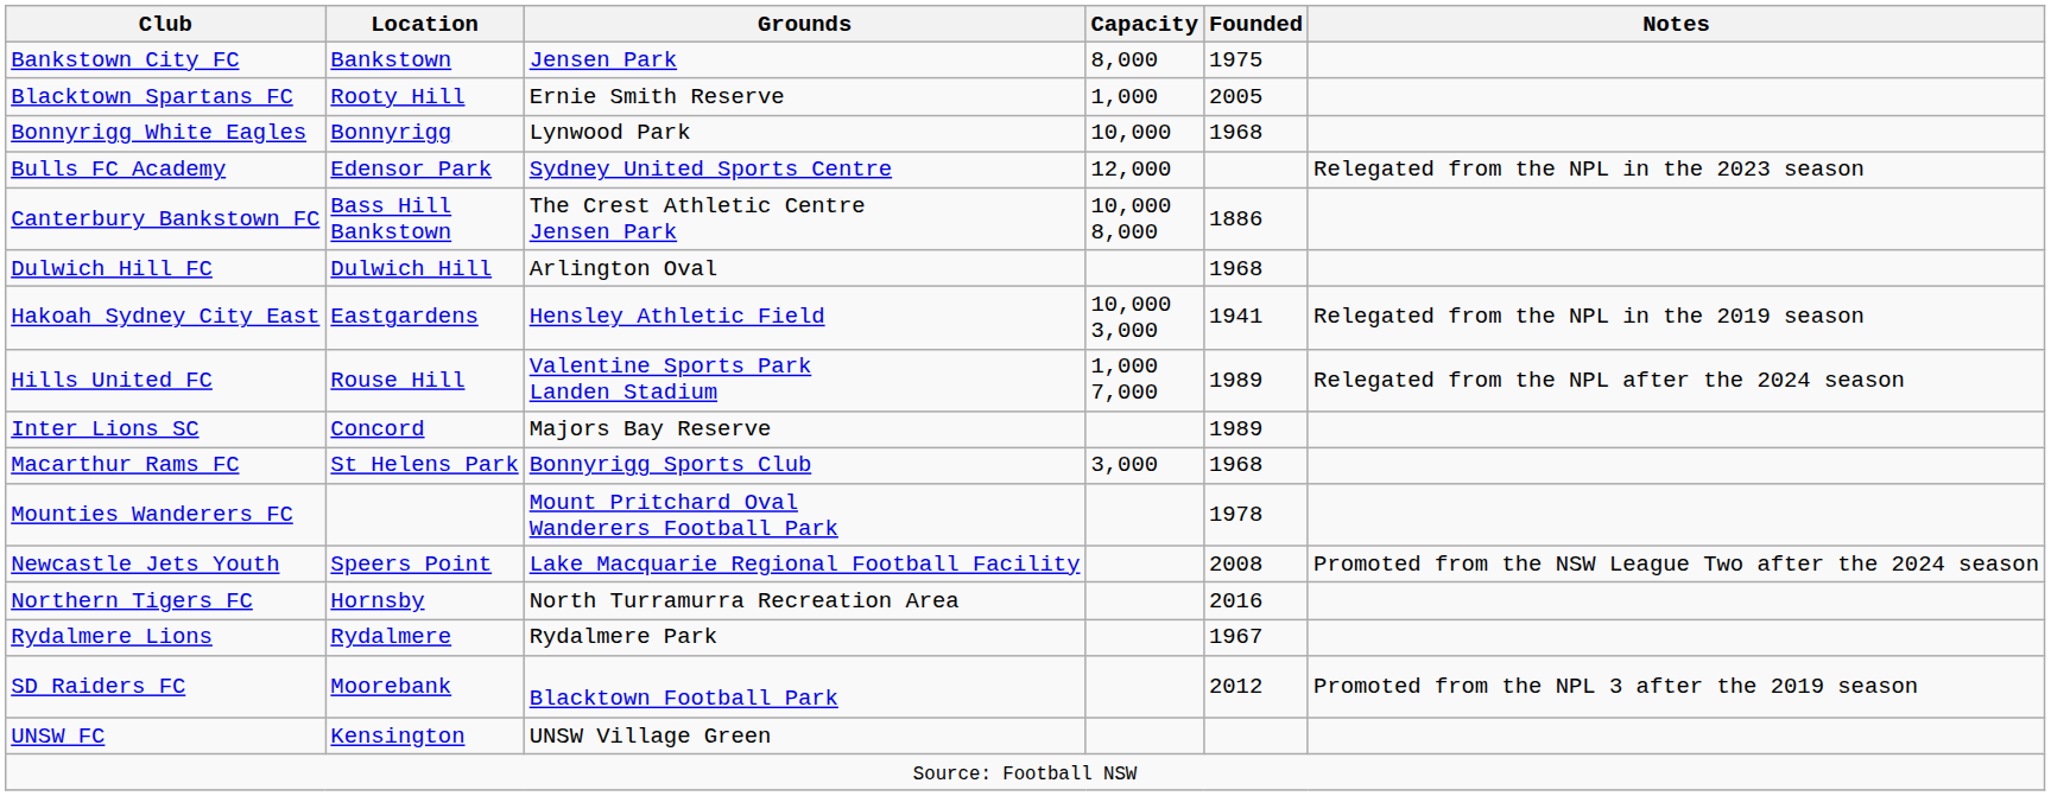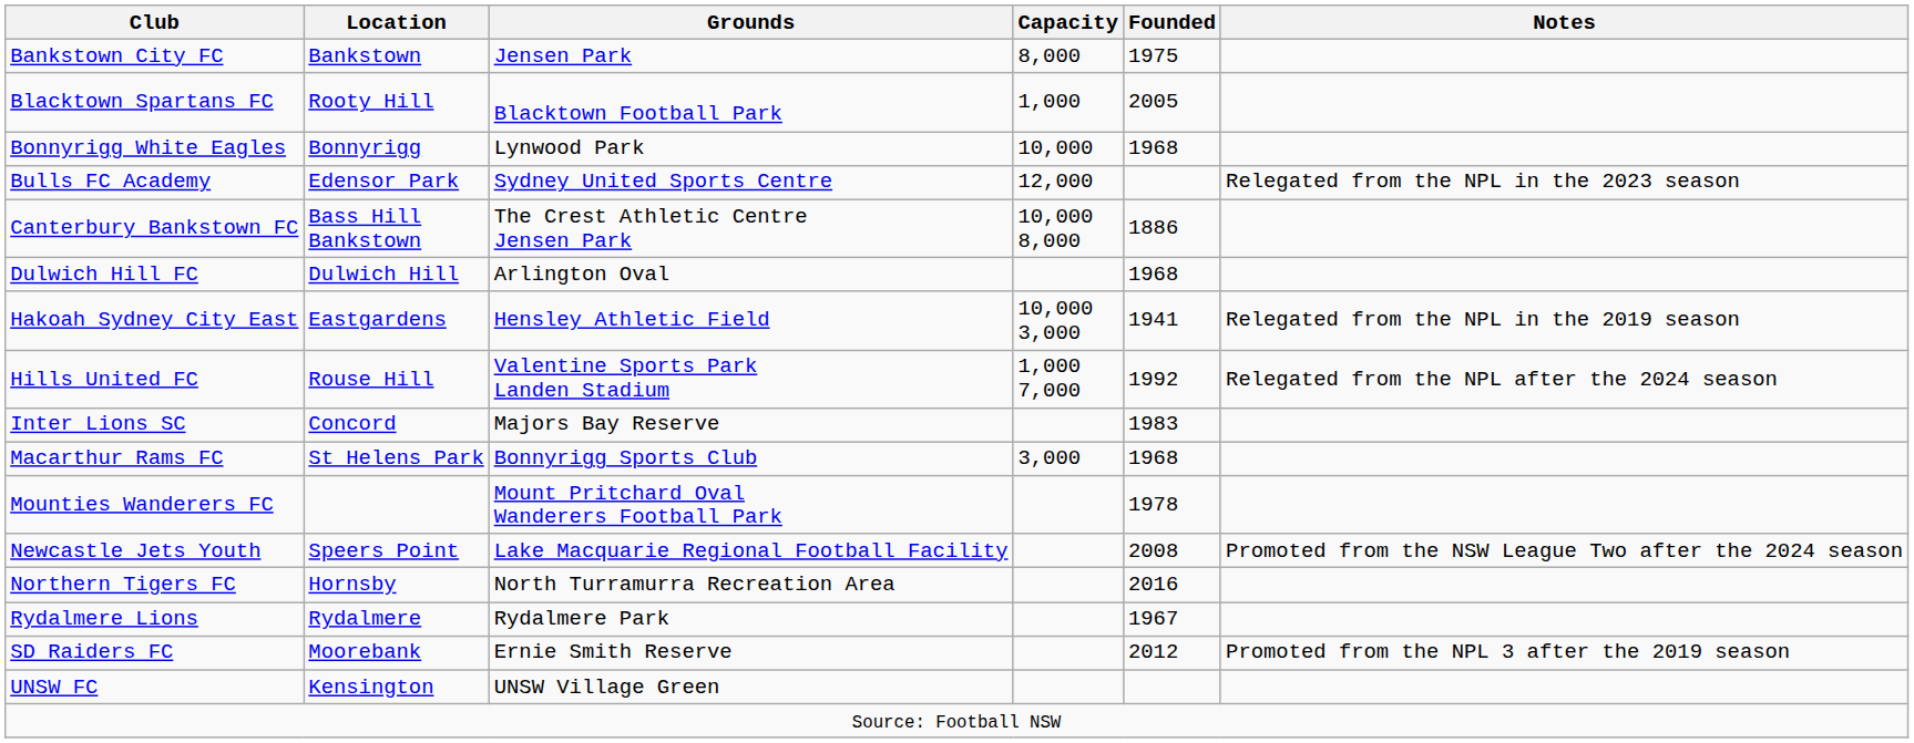 <table class = "wikitable" style="text-align:left">
 <tr>
 <th>Club</th>
 <th>Location</th>
 <th>Grounds</th>
 <th>Capacity</th>
 <th>Founded</th>
 <th>Notes</th>
 </tr>
 <tr>
 <td><a href='#'>Bankstown City FC</a></td>
 <td><a href='#'>Bankstown</a></td>
 <td><a href='#'>Jensen Park</a></td>
 <td>8,000</td>
 <td>1975</td>
 <td></td>
 </tr>
 <tr>
 <td><a href='#'>Blacktown Spartans FC</a></td>
 <td><a href='#'>Rooty Hill</a></td>
-<td>Ernie Smith Reserve</td>
+<td><br> <a href='#'>Blacktown Football Park</a></td>
 <td>1,000</td>
 <td>2005</td>
 <td></td>
 </tr>
 <tr>
 <td><a href='#'>Bonnyrigg White Eagles</a></td>
 <td><a href='#'>Bonnyrigg</a></td>
 <td>Lynwood Park</td>
 <td>10,000</td>
 <td>1968</td>
 <td></td>
 </tr>
 <tr>
 <td><a href='#'>Bulls FC Academy</a></td>
 <td><a href='#'>Edensor Park</a></td>
 <td><a href='#'>Sydney United Sports Centre</a></td>
 <td>12,000</td>
 <td></td>
 <td>Relegated from the NPL in the 2023 season</td>
 </tr>
 <tr>
 <td><a href='#'>Canterbury Bankstown FC</a></td>
 <td><a href='#'>Bass Hill</a> <br> <a href='#'>Bankstown</a></td>
 <td>The Crest Athletic Centre <br> <a href='#'>Jensen Park</a></td>
 <td>10,000 <br> 8,000</td>
 <td>1886</td>
 <td></td>
 </tr>
 <tr>
 <td><a href='#'>Dulwich Hill FC</a></td>
 <td><a href='#'>Dulwich Hill</a></td>
 <td>Arlington Oval</td>
 <td></td>
 <td>1968</td>
 </tr>
 <tr>
 <td><a href='#'>Hakoah Sydney City East</a></td>
 <td><a href='#'>Eastgardens</a></td>
 <td><a href='#'>Hensley Athletic Field</a></td>
 <td>10,000 <br> 3,000</td>
 <td>1941</td>
 <td>Relegated from the NPL in the 2019 season</td>
 </tr>
 <tr>
 <td><a href='#'>Hills United FC</a></td>
 <td><a href='#'>Rouse Hill</a></td>
 <td><a href='#'>Valentine Sports Park</a><br> <a href='#'>Landen Stadium</a></td>
 <td>1,000 <br> 7,000</td>
-<td>1989</td>
+<td>1992</td>
 <td>Relegated from the NPL after the 2024 season</td>
 </tr>
 <tr>
 <td><a href='#'>Inter Lions SC</a></td>
 <td><a href='#'>Concord</a></td>
 <td>Majors Bay Reserve</td>
 <td></td>
-<td>1989</td>
+<td>1983</td>
 </tr>
 <tr>
 <td><a href='#'>Macarthur Rams FC</a></td>
 <td><a href='#'>St Helens Park</a></td>
 <td><a href='#'>Bonnyrigg Sports Club</a></td>
 <td>3,000</td>
 <td>1968</td>
 <td></td>
 </tr>
 <tr>
 <td><a href='#'>Mounties Wanderers FC</a></td>
 <td></td>
 <td><a href='#'>Mount Pritchard Oval</a> <br> <a href='#'>Wanderers Football Park</a></td>
 <td></td>
 <td>1978</td>
 </tr>
 <tr>
 <td><a href='#'>Newcastle Jets Youth</a></td>
 <td><a href='#'>Speers Point</a></td>
 <td><a href='#'>Lake Macquarie Regional Football Facility</a></td>
 <td></td>
 <td>2008</td>
 <td>Promoted from the NSW League Two after the 2024 season</td>
 </tr>
 <tr>
 <td><a href='#'>Northern Tigers FC</a></td>
 <td><a href='#'>Hornsby</a></td>
 <td>North Turramurra Recreation Area</td>
 <td></td>
 <td>2016</td>
 <td></td>
 </tr>
 <tr>
 <td><a href='#'>Rydalmere Lions</a></td>
 <td><a href='#'>Rydalmere</a></td>
 <td>Rydalmere Park</td>
 <td></td>
 <td>1967</td>
 <td></td>
 </tr>
 <tr>
 <td><a href='#'>SD Raiders FC</a></td>
 <td><a href='#'>Moorebank</a></td>
-<td><br> <a href='#'>Blacktown Football Park</a></td>
+<td>Ernie Smith Reserve</td>
 <td></td>
 <td>2012</td>
 <td>Promoted from the NPL 3 after the 2019 season</td>
 </tr>
 <tr>
 <td><a href='#'>UNSW FC</a></td>
 <td><a href='#'>Kensington</a></td>
 <td>UNSW Village Green</td>
 <td></td>
 <td></td>
 </tr>
 <tr>
 <td style="text-align:center" colspan="6"><small>Source: Football NSW</small></td>
 </tr>
 </table>
